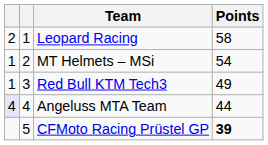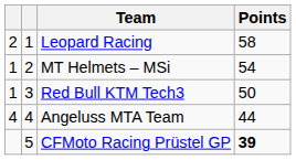 <table class="wikitable" style="font-size: 95%;">
 <tr>
 <th></th>
 <th></th>
 <th>Team</th>
 <th>Points</th>
 </tr>
 <tr>
 <td> 2</td>
 <td align=center>1</td>
 <td> <a href='#'>Leopard Racing</a></td>
 <td align=left>58</td>
 </tr>
 <tr>
 <td> 1</td>
 <td align=center>2</td>
 <td> MT Helmets – MSi</td>
 <td align=left>54</td>
 </tr>
 <tr>
 <td> 1</td>
 <td align=center>3</td>
 <td> <a href='#'>Red Bull KTM Tech3</a></td>
-<td align=left>49</td>
+<td align=left>50</td>
 </tr>
 <tr>
-<td style="background: lavender;"> 4</td>
+<td> 4</td>
 <td align=center>4</td>
 <td> Angeluss MTA Team</td>
 <td align=left>44</td>
 </tr>
 <tr>
 <td></td>
 <td align=center>5</td>
 <td> <a href='#'>CFMoto Racing Prüstel GP</a></td>
 <td align=left><strong>39</strong></td>
 </tr>
 </table>
